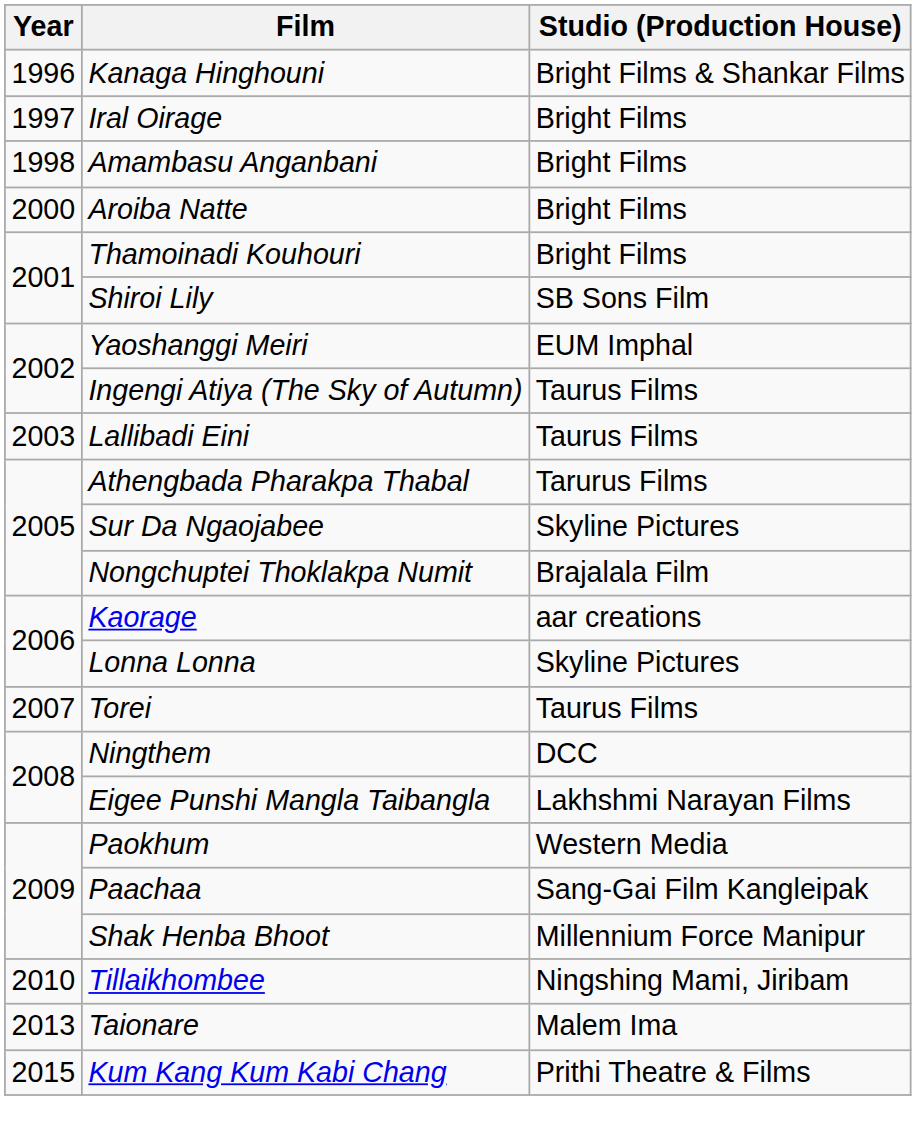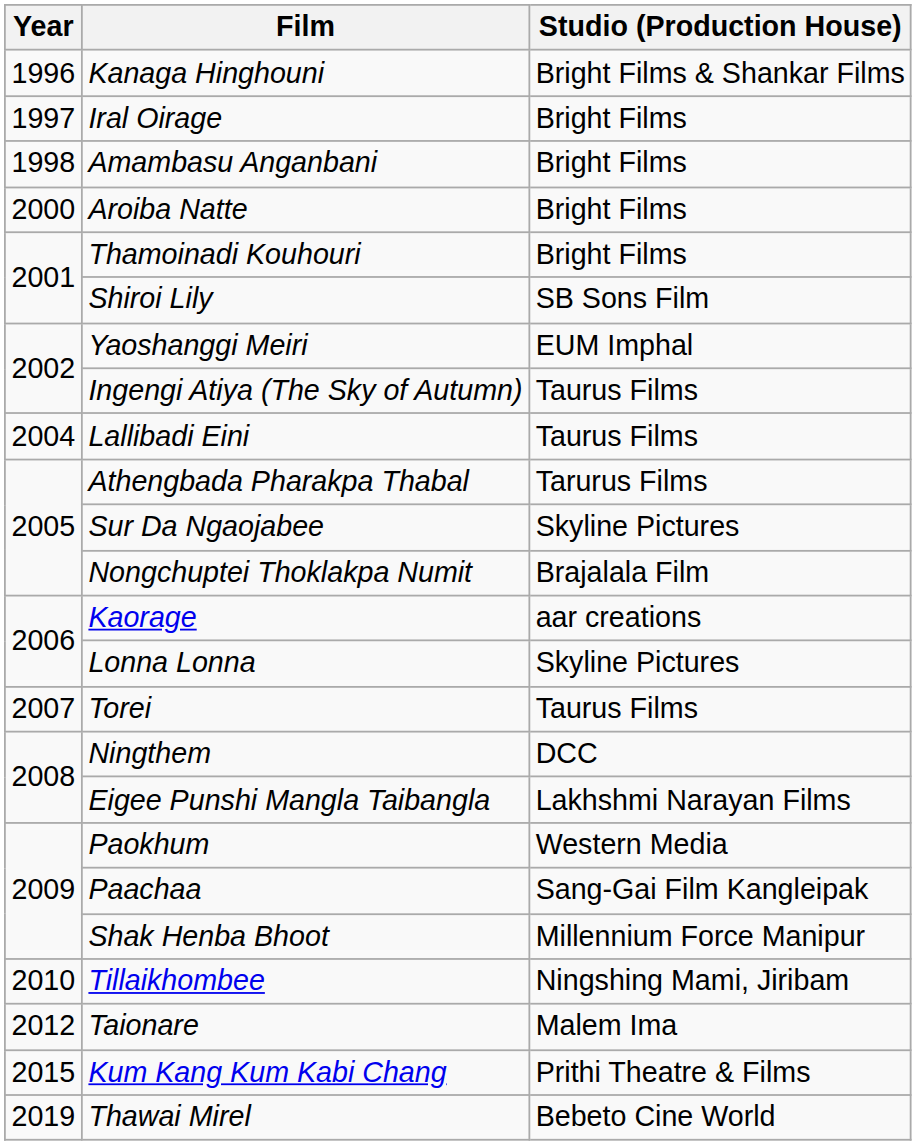 <table class="wikitable sortable">
 <tr>
 <th>Year</th>
 <th>Film</th>
 <th>Studio (Production House)</th>
 </tr>
 <tr>
 <td>1996</td>
 <td><em>Kanaga Hinghouni</em></td>
 <td>Bright Films & Shankar Films</td>
 </tr>
 <tr>
 <td>1997</td>
 <td><em>Iral Oirage</em></td>
 <td>Bright Films</td>
 </tr>
 <tr>
 <td>1998</td>
 <td><em>Amambasu Anganbani</em></td>
 <td>Bright Films</td>
 </tr>
 <tr>
 <td>2000</td>
 <td><em>Aroiba Natte</em></td>
 <td>Bright Films</td>
 </tr>
 <tr>
 <td rowspan="2">2001</td>
 <td><em>Thamoinadi Kouhouri</em></td>
 <td>Bright Films</td>
 </tr>
 <tr>
 <td><em>Shiroi Lily</em></td>
 <td>SB Sons Film</td>
 </tr>
 <tr>
 <td rowspan="2">2002</td>
 <td><em>Yaoshanggi Meiri</em></td>
 <td>EUM Imphal</td>
 </tr>
 <tr>
 <td><em>Ingengi Atiya (The Sky of Autumn)</em></td>
 <td>Taurus Films</td>
 </tr>
 <tr>
-<td>2003</td>
+<td>2004</td>
 <td><em>Lallibadi Eini</em></td>
 <td>Taurus Films</td>
 </tr>
 <tr>
 <td rowspan="3">2005</td>
 <td><em>Athengbada Pharakpa Thabal</em></td>
 <td>Tarurus Films</td>
 </tr>
 <tr>
 <td><em>Sur Da Ngaojabee</em></td>
 <td>Skyline Pictures</td>
 </tr>
 <tr>
 <td><em>Nongchuptei Thoklakpa Numit</em></td>
 <td>Brajalala Film</td>
 </tr>
 <tr>
 <td rowspan="2">2006</td>
 <td><em><a href='#'>Kaorage</a></em></td>
 <td>aar creations</td>
 </tr>
 <tr>
 <td><em>Lonna Lonna</em></td>
 <td>Skyline Pictures</td>
 </tr>
 <tr>
 <td>2007</td>
 <td><em>Torei</em></td>
 <td>Taurus Films</td>
 </tr>
 <tr>
 <td rowspan="2">2008</td>
 <td><em>Ningthem</em></td>
 <td>DCC</td>
 </tr>
 <tr>
 <td><em>Eigee Punshi Mangla Taibangla</em></td>
 <td>Lakhshmi Narayan Films</td>
 </tr>
 <tr>
 <td rowspan="3">2009</td>
 <td><em>Paokhum</em></td>
 <td>Western Media</td>
 </tr>
 <tr>
 <td><em>Paachaa</em></td>
 <td>Sang-Gai Film Kangleipak</td>
 </tr>
 <tr>
 <td><em>Shak Henba Bhoot</em></td>
 <td>Millennium Force Manipur</td>
 </tr>
 <tr>
 <td>2010</td>
 <td><em><a href='#'>Tillaikhombee</a></em></td>
 <td>Ningshing Mami, Jiribam</td>
 </tr>
 <tr>
-<td>2013</td>
+<td>2012</td>
 <td><em>Taionare</em></td>
 <td>Malem Ima</td>
 </tr>
 <tr>
 <td>2015</td>
 <td><em><a href='#'>Kum Kang Kum Kabi Chang</a></em></td>
 <td>Prithi Theatre & Films</td>
 </tr>
+<tr>
+<td>2019</td>
+<td><em>Thawai Mirel</em></td>
+<td>Bebeto Cine World</td>
+</tr>
 </table>
